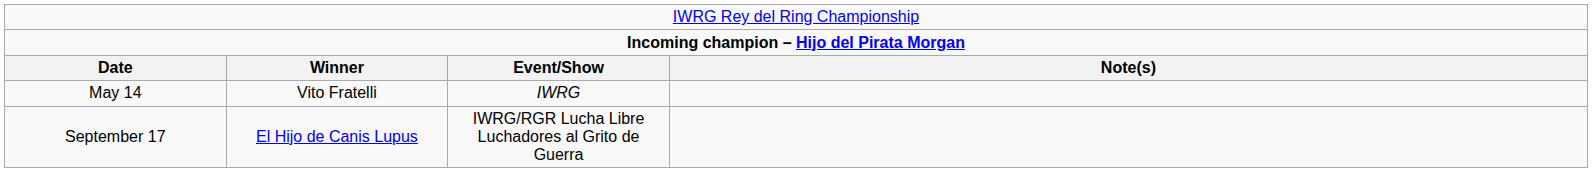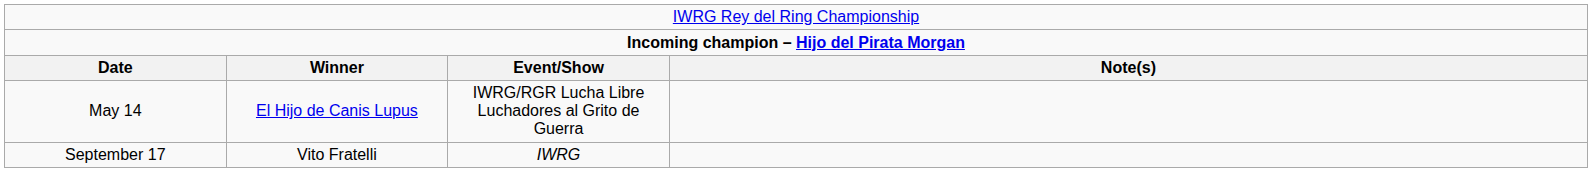 <table class="wikitable" style="text-align:center; width:100%;">
 <tr>
 <td colspan="5" style="text-align: center;"><a href='#'>IWRG Rey del Ring Championship</a></td>
 </tr>
 <tr>
 <td colspan="5" style="text-align: center;"><strong>Incoming champion – <a href='#'>Hijo del Pirata Morgan</a></strong></td>
 </tr>
 <tr>
 <th width=14%>Date</th>
 <th width=14%>Winner</th>
 <th width=14%>Event/Show</th>
 <th width=58%>Note(s)</th>
 </tr>
 <tr>
 <td>May 14</td>
+<td><a href='#'>El Hijo de Canis Lupus</a></td>
+<td>IWRG/RGR Lucha Libre Luchadores al Grito de Guerra</td>
+<td></td>
+</tr>
+<tr>
+<td>September 17</td>
 <td>Vito Fratelli</td>
 <td><em>IWRG</em></td>
 <td></td>
 </tr>
-<tr>
-<td>September 17</td>
-<td><a href='#'>El Hijo de Canis Lupus</a></td>
-<td>IWRG/RGR Lucha Libre Luchadores al Grito de Guerra</td>
-<td></td>
-</tr>
 </table>
